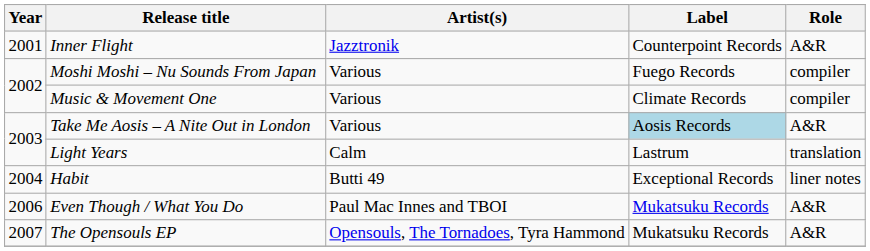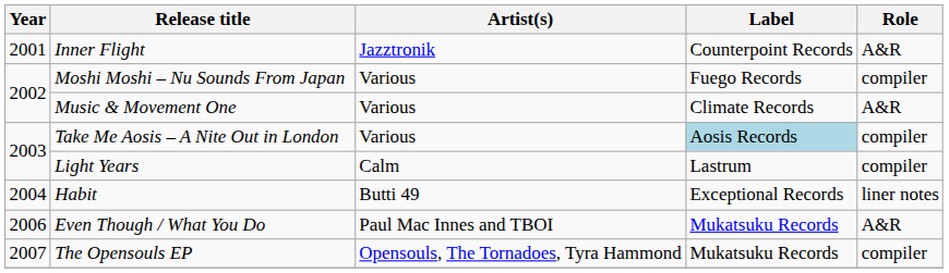 <table class="wikitable sortable" style="text-align:left;font-size:100%;">
 <tr>
 <th>Year</th>
 <th style="width:16em;">Release title</th>
 <th>Artist(s)</th>
 <th>Label</th>
 <th>Role</th>
 </tr>
 <tr>
 <td>2001</td>
 <td><em>Inner Flight</em></td>
 <td><a href='#'>Jazztronik</a></td>
 <td>Counterpoint Records</td>
 <td>A&R</td>
 </tr>
 <tr>
 <td rowspan="2">2002</td>
 <td><em>Moshi Moshi – Nu Sounds From Japan</em></td>
 <td>Various</td>
 <td>Fuego Records</td>
 <td>compiler</td>
 </tr>
 <tr>
 <td><em>Music & Movement One</em></td>
 <td>Various</td>
 <td>Climate Records</td>
-<td>compiler</td>
+<td>A&R</td>
 </tr>
 <tr>
 <td rowspan="2">2003</td>
 <td><em>Take Me Aosis – A Nite Out in London</em></td>
 <td>Various</td>
 <td style="background: lightblue;">Aosis Records</td>
-<td>A&R</td>
+<td>compiler</td>
 </tr>
 <tr>
 <td><em>Light Years</em></td>
 <td>Calm</td>
 <td>Lastrum</td>
-<td>translation</td>
+<td>compiler</td>
 </tr>
 <tr>
 <td>2004</td>
 <td><em>Habit</em></td>
 <td>Butti 49</td>
 <td>Exceptional Records</td>
 <td>liner notes</td>
 </tr>
 <tr>
 <td>2006</td>
 <td><em>Even Though / What You Do</em></td>
 <td>Paul Mac Innes and TBOI</td>
 <td><a href='#'>Mukatsuku Records</a></td>
 <td>A&R</td>
 </tr>
 <tr>
 <td>2007</td>
 <td><em>The Opensouls EP</em></td>
 <td><a href='#'>Opensouls</a>, <a href='#'>The Tornadoes</a>, Tyra Hammond</td>
 <td>Mukatsuku Records</td>
-<td>A&R</td>
+<td>compiler</td>
 </tr>
 <tr>
 </tr>
 </table>
